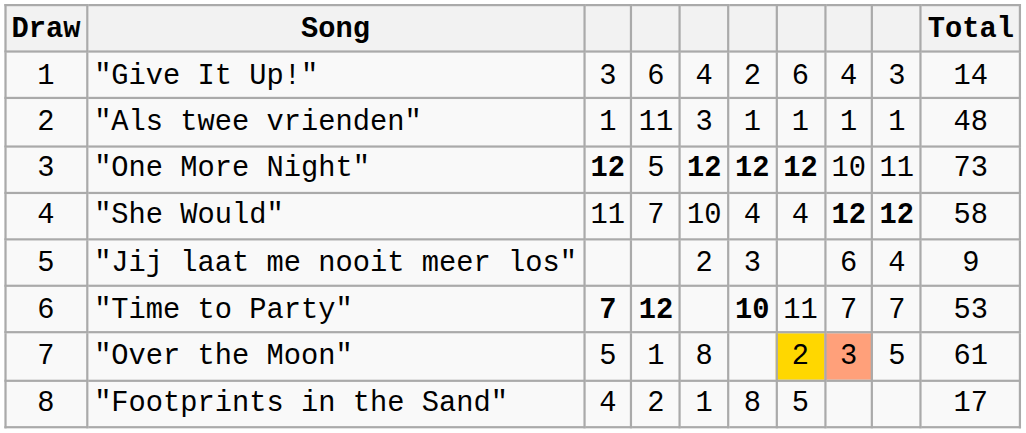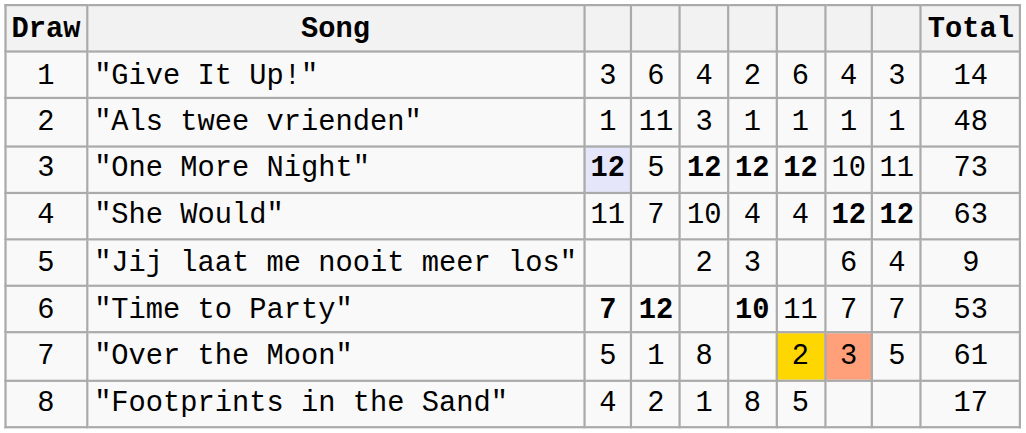 <table class="wikitable plainrowheaders" style="margin: 1em auto 1em auto; text-align:center;">
 <tr>
 <th>Draw</th>
 <th>Song</th>
 <th></th>
 <th></th>
 <th></th>
 <th></th>
 <th></th>
 <th></th>
 <th></th>
 <th>Total</th>
 </tr>
 <tr>
 <td>1</td>
 <td align="left">"Give It Up!"</td>
 <td>3</td>
 <td>6</td>
 <td>4</td>
 <td>2</td>
 <td>6</td>
 <td>4</td>
 <td>3</td>
 <td>14</td>
 </tr>
 <tr>
 <td>2</td>
 <td align="left">"Als twee vrienden"</td>
 <td>1</td>
 <td>11</td>
 <td>3</td>
 <td>1</td>
 <td>1</td>
 <td>1</td>
 <td>1</td>
 <td>48</td>
 </tr>
 <tr>
 <td>3</td>
 <td align="left">"One More Night"</td>
-<td><strong>12</strong></td>
+<td style="background: lavender;"><strong>12</strong></td>
 <td>5</td>
 <td><strong>12</strong></td>
 <td><strong>12</strong></td>
 <td><strong>12</strong></td>
 <td>10</td>
 <td>11</td>
 <td>73</td>
 </tr>
 <tr>
 <td>4</td>
 <td align="left">"She Would"</td>
 <td>11</td>
 <td>7</td>
 <td>10</td>
 <td>4</td>
 <td>4</td>
 <td><strong>12</strong></td>
 <td><strong>12</strong></td>
-<td>58</td>
+<td>63</td>
 </tr>
 <tr>
 <td>5</td>
 <td align="left">"Jij laat me nooit meer los"</td>
 <td></td>
 <td></td>
 <td>2</td>
 <td>3</td>
 <td></td>
 <td>6</td>
 <td>4</td>
 <td>9</td>
 </tr>
 <tr>
 <td>6</td>
 <td align="left">"Time to Party"</td>
 <td><strong>7</strong></td>
 <td><strong>12</strong></td>
 <td></td>
 <td><strong>10</strong></td>
 <td>11</td>
 <td>7</td>
 <td>7</td>
 <td>53</td>
 </tr>
 <tr>
 <td>7</td>
 <td align="left">"Over the Moon"</td>
 <td>5</td>
 <td>1</td>
 <td>8</td>
 <td></td>
 <td style="background: gold;">2</td>
 <td style="background: lightsalmon;">3</td>
 <td>5</td>
 <td>61</td>
 </tr>
 <tr>
 <td>8</td>
 <td align="left">"Footprints in the Sand"</td>
 <td>4</td>
 <td>2</td>
 <td>1</td>
 <td>8</td>
 <td>5</td>
 <td></td>
 <td></td>
 <td>17</td>
 </tr>
 </table>
